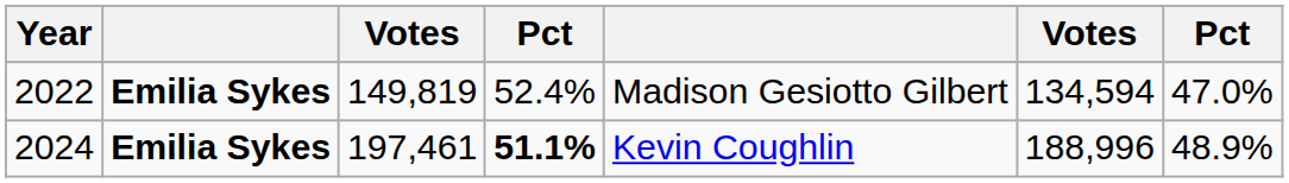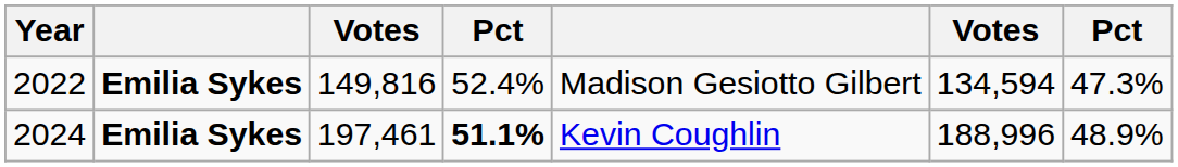 <table class="wikitable">
 <tr>
 <th>Year</th>
 <th></th>
 <th>Votes</th>
 <th>Pct</th>
 <th></th>
 <th>Votes</th>
 <th>Pct</th>
 </tr>
 <tr>
 <td>2022</td>
 <td><strong>Emilia Sykes</strong></td>
-<td>149,819</td>
+<td>149,816</td>
 <td>52.4%</td>
 <td>Madison Gesiotto Gilbert</td>
 <td>134,594</td>
-<td>47.0%</td>
+<td>47.3%</td>
 </tr>
 <tr>
 <td>2024</td>
 <td><strong>Emilia Sykes</strong></td>
 <td>197,461</td>
 <td><strong>51.1%</strong></td>
 <td><a href='#'>Kevin Coughlin</a></td>
 <td>188,996</td>
 <td>48.9%</td>
 </tr>
 </table>
